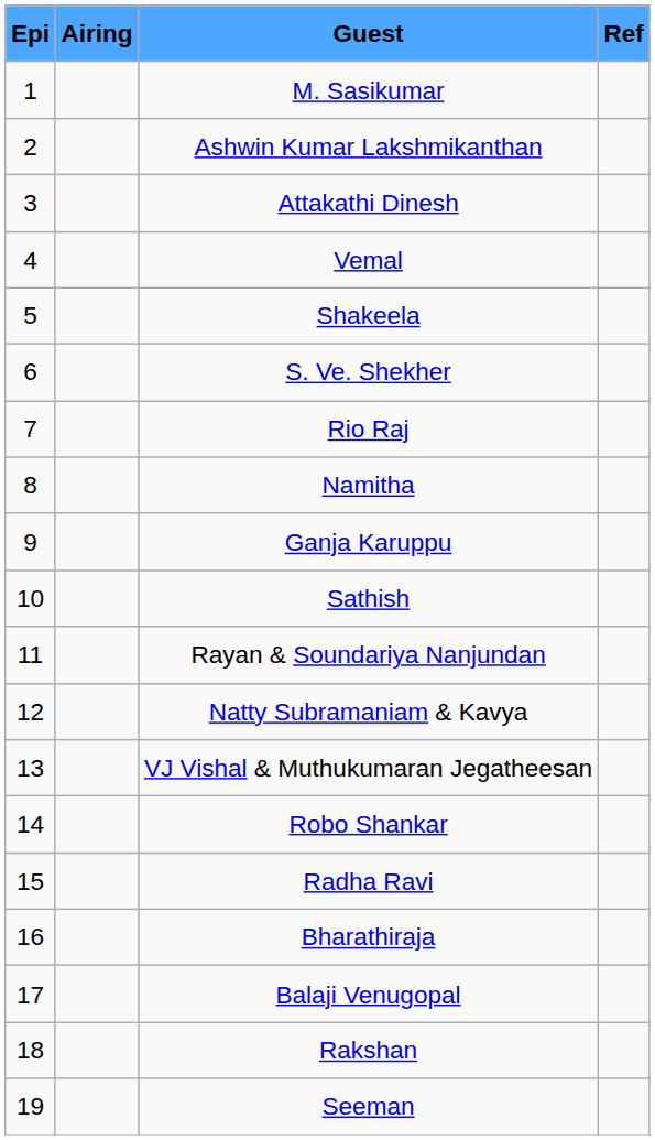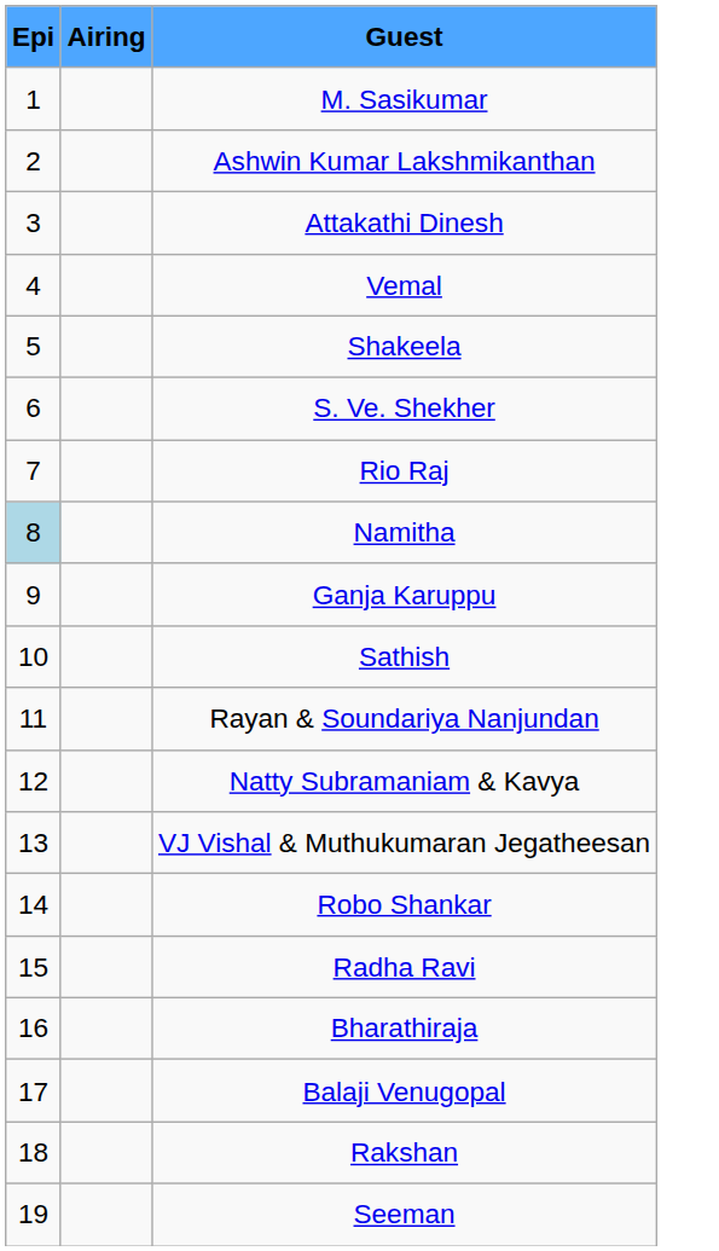 <table class="wikitable sortable" style=" text-align:center; font-size:100%;  line-height:29px; width:auto;">
 <tr>
 <th scope="col" style ="background: #4da6ff;"style="background: maroon ;color:white">Epi</th>
 <th scope="col" style ="background: #4da6ff;"style="background: maroon ;color:white">Airing</th>
 <th scope="col" style ="background: #4da6ff;"style="background: maroon ;color:white">Guest</th>
-<th scope="col" style ="background: #4da6ff;"style="background: maroon ;color:white">Ref</th>
 </tr>
 <tr>
 <td>1</td>
 <td></td>
 <td><a href='#'>M. Sasikumar</a></td>
-<td></td>
 </tr>
 <tr>
 <td>2</td>
 <td></td>
 <td><a href='#'>Ashwin Kumar Lakshmikanthan</a></td>
-<td></td>
 </tr>
 <tr>
 <td>3</td>
 <td></td>
 <td><a href='#'>Attakathi Dinesh</a></td>
-<td></td>
 </tr>
 <tr>
 <td>4</td>
 <td></td>
 <td><a href='#'>Vemal</a></td>
-<td></td>
 </tr>
 <tr>
 <td>5</td>
 <td></td>
 <td><a href='#'>Shakeela</a></td>
-<td></td>
 </tr>
 <tr>
 <td>6</td>
 <td></td>
 <td><a href='#'>S. Ve. Shekher</a></td>
-<td></td>
 </tr>
 <tr>
 <td>7</td>
 <td></td>
 <td><a href='#'>Rio Raj</a></td>
-<td></td>
 </tr>
 <tr>
-<td>8</td>
+<td style="background: lightblue;">8</td>
 <td></td>
 <td><a href='#'>Namitha</a></td>
-<td></td>
 </tr>
 <tr>
 <td>9</td>
 <td></td>
 <td><a href='#'>Ganja Karuppu</a></td>
-<td></td>
 </tr>
 <tr>
 <td>10</td>
 <td></td>
 <td><a href='#'>Sathish</a></td>
-<td></td>
 </tr>
 <tr>
 <td>11</td>
 <td></td>
 <td>Rayan & <a href='#'>Soundariya Nanjundan</a></td>
-<td></td>
 </tr>
 <tr>
 <td>12</td>
 <td></td>
 <td><a href='#'>Natty Subramaniam</a> & Kavya</td>
-<td></td>
 </tr>
 <tr>
 <td>13</td>
 <td></td>
 <td><a href='#'>VJ Vishal</a> & Muthukumaran Jegatheesan</td>
-<td></td>
 </tr>
 <tr>
 <td>14</td>
 <td></td>
 <td><a href='#'>Robo Shankar</a></td>
-<td></td>
 </tr>
 <tr>
 <td>15</td>
 <td></td>
 <td><a href='#'>Radha Ravi</a></td>
-<td></td>
 </tr>
 <tr>
 <td>16</td>
 <td></td>
 <td><a href='#'>Bharathiraja</a></td>
-<td></td>
 </tr>
 <tr>
 <td>17</td>
 <td></td>
 <td><a href='#'>Balaji Venugopal</a></td>
-<td></td>
 </tr>
 <tr>
 <td>18</td>
 <td></td>
 <td><a href='#'>Rakshan</a></td>
-<td></td>
 </tr>
 <tr>
 <td>19</td>
 <td></td>
 <td><a href='#'>Seeman</a></td>
-<td></td>
 </tr>
 </table>
